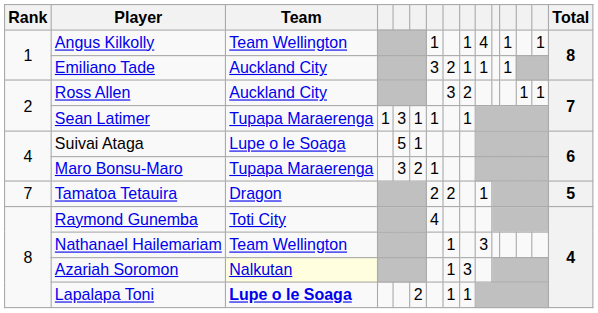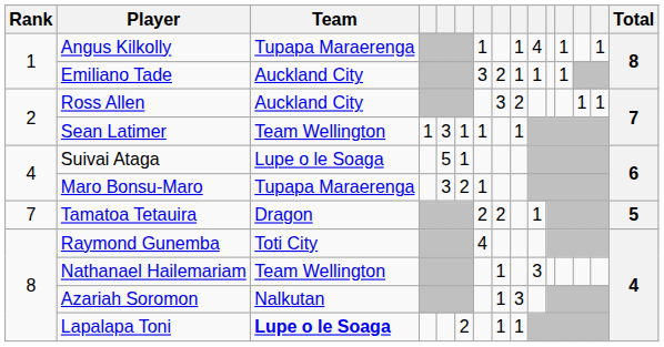 <table class="wikitable" style="text-align:center; font-size:90%">
 <tr>
 <th>Rank</th>
 <th>Player</th>
 <th>Team</th>
 <th></th>
 <th></th>
 <th></th>
 <th></th>
 <th></th>
 <th></th>
 <th></th>
 <th></th>
 <th></th>
 <th></th>
 <th></th>
 <th>Total</th>
 </tr>
 <tr>
 <td rowspan=2>1</td>
 <td align=left> <a href='#'>Angus Kilkolly</a></td>
-<td align=left> <a href='#'>Team Wellington</a></td>
+<td align=left> <a href='#'>Tupapa Maraerenga</a></td>
 <td bgcolor="silver" colspan=3></td>
 <td>1</td>
 <td></td>
 <td>1</td>
 <td>4</td>
 <td></td>
 <td>1</td>
 <td></td>
 <td>1</td>
 <th rowspan=2>8</th>
 </tr>
 <tr>
 <td align=left> <a href='#'>Emiliano Tade</a></td>
 <td align=left> <a href='#'>Auckland City</a></td>
 <td bgcolor="silver" colspan=3></td>
 <td>3</td>
 <td>2</td>
 <td>1</td>
 <td>1</td>
 <td></td>
 <td>1</td>
 <td bgcolor="silver" colspan=2></td>
 </tr>
 <tr>
 <td rowspan=2>2</td>
 <td align=left> <a href='#'>Ross Allen</a></td>
 <td align=left> <a href='#'>Auckland City</a></td>
 <td bgcolor="silver" colspan=3></td>
 <td></td>
 <td>3</td>
 <td>2</td>
 <td></td>
 <td></td>
 <td></td>
 <td>1</td>
 <td>1</td>
 <th rowspan=2>7</th>
 </tr>
 <tr>
 <td align=left> <a href='#'>Sean Latimer</a></td>
-<td align=left> <a href='#'>Tupapa Maraerenga</a></td>
+<td align=left> <a href='#'>Team Wellington</a></td>
 <td>1</td>
 <td>3</td>
 <td>1</td>
 <td>1</td>
 <td></td>
 <td>1</td>
 <td bgcolor="silver" colspan=5></td>
 </tr>
 <tr>
 <td rowspan=2>4</td>
 <td align=left> Suivai Ataga</td>
 <td align=left> <a href='#'>Lupe o le Soaga</a></td>
 <td></td>
 <td>5</td>
 <td>1</td>
 <td></td>
 <td></td>
 <td></td>
 <td bgcolor="silver" colspan=5></td>
 <th rowspan=2>6</th>
 </tr>
 <tr>
 <td align=left> <a href='#'>Maro Bonsu-Maro</a></td>
 <td align=left> <a href='#'>Tupapa Maraerenga</a></td>
 <td></td>
 <td>3</td>
 <td>2</td>
 <td>1</td>
 <td></td>
 <td></td>
 <td bgcolor="silver" colspan=5></td>
 </tr>
 <tr>
 <td>7</td>
 <td align=left> <a href='#'>Tamatoa Tetauira</a></td>
 <td align=left> <a href='#'>Dragon</a></td>
 <td bgcolor="silver" colspan=3></td>
 <td>2</td>
 <td>2</td>
 <td></td>
 <td>1</td>
 <td bgcolor="silver" colspan=4></td>
 <th>5</th>
 </tr>
 <tr>
 <td rowspan=4>8</td>
 <td align=left> <a href='#'>Raymond Gunemba</a></td>
 <td align=left> <a href='#'>Toti City</a></td>
 <td bgcolor="silver" colspan=3></td>
 <td>4</td>
 <td></td>
 <td></td>
 <td></td>
 <td bgcolor="silver" colspan=4></td>
 <th rowspan=4>4</th>
 </tr>
 <tr>
 <td align=left> <a href='#'>Nathanael Hailemariam</a></td>
 <td align=left> <a href='#'>Team Wellington</a></td>
 <td bgcolor="silver" colspan=3></td>
 <td></td>
 <td>1</td>
 <td></td>
 <td>3</td>
 <td></td>
 <td></td>
 <td></td>
 <td></td>
 </tr>
 <tr>
 <td align=left> <a href='#'>Azariah Soromon</a></td>
-<td align=left style="background: lightyellow;"> <a href='#'>Nalkutan</a></td>
+<td align=left> <a href='#'>Nalkutan</a></td>
 <td bgcolor="silver" colspan=3></td>
 <td></td>
 <td>1</td>
 <td>3</td>
 <td></td>
 <td bgcolor="silver" colspan=4></td>
 </tr>
 <tr>
 <td align=left> <a href='#'>Lapalapa Toni</a></td>
 <td align=left><strong> <a href='#'>Lupe o le Soaga</a></strong></td>
 <td></td>
 <td></td>
 <td>2</td>
 <td></td>
 <td>1</td>
 <td>1</td>
 <td bgcolor="silver" colspan=5></td>
 </tr>
 </table>
